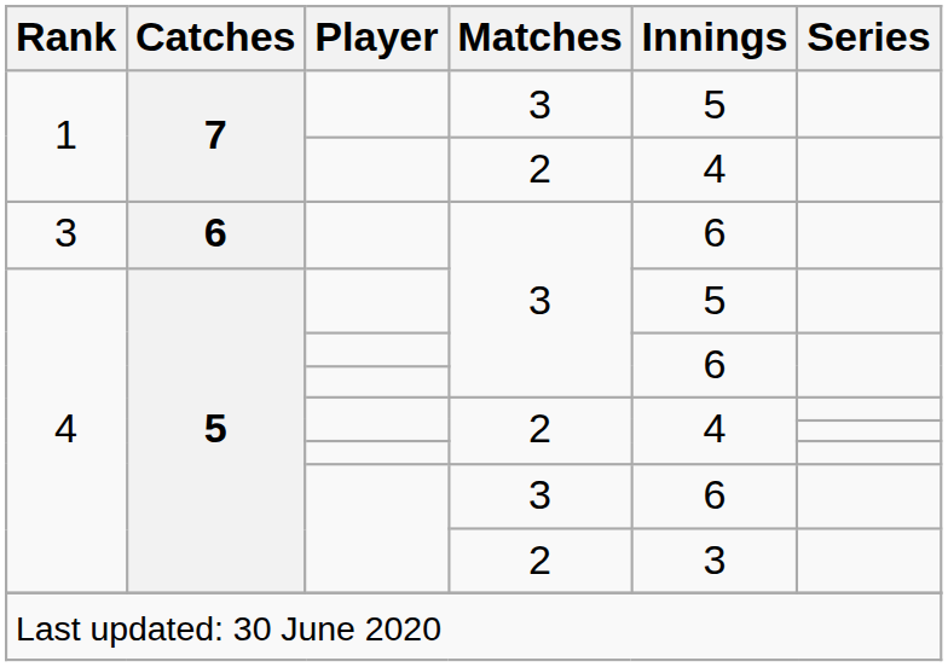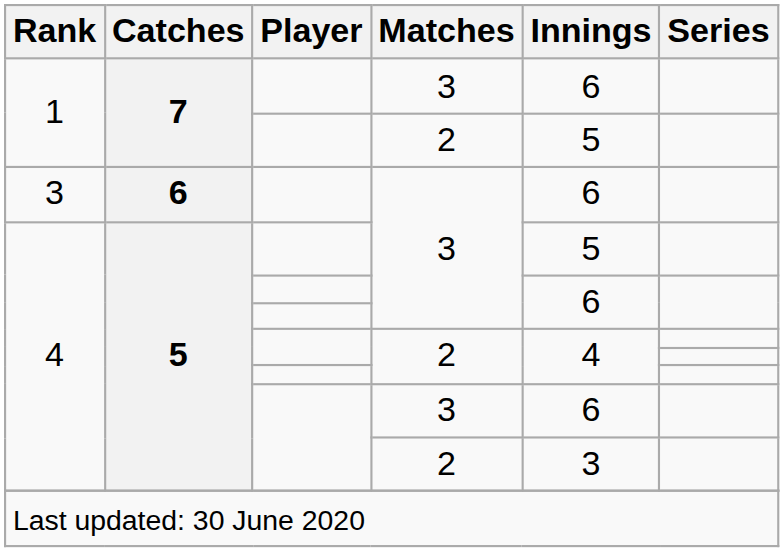 <table class="wikitable plainrowheaders sortable">
 <tr>
 <th scope=col>Rank</th>
 <th scope=col>Catches</th>
 <th scope=col>Player</th>
 <th scope=col>Matches</th>
 <th scope=col>Innings</th>
 <th scope=col>Series</th>
 </tr>
 <tr>
 <td align=center rowspan=2>1</td>
 <th scope=row style="text-align:center;" rowspan=2>7</th>
 <td></td>
 <td align=center>3</td>
-<td align=center>5</td>
+<td align=center>6</td>
 <td></td>
 </tr>
 <tr>
 <td></td>
 <td align=center>2</td>
-<td align=center>4</td>
+<td align=center>5</td>
 <td></td>
 </tr>
 <tr>
 <td align=center>3</td>
 <th scope=row style="text-align:center;">6</th>
 <td></td>
 <td align=center rowspan=4>3</td>
 <td align=center>6</td>
 <td></td>
 </tr>
 <tr>
 <td align=center rowspan=8>4</td>
 <th scope=row style="text-align:center;" rowspan=8>5</th>
 <td></td>
 <td align=center>5</td>
 <td></td>
 </tr>
 <tr>
 <td></td>
 <td align=center rowspan=2>6</td>
 <td rowspan=2></td>
 </tr>
 <tr>
 <td></td>
 </tr>
 <tr>
 <td rowspan=2></td>
 <td align=center rowspan=3>2</td>
 <td align=center rowspan=3>4</td>
 <td></td>
 </tr>
 <tr>
 <td></td>
 </tr>
 <tr>
 <td></td>
 <td></td>
 </tr>
 <tr>
 <td rowspan=2></td>
 <td align=center>3</td>
 <td align=center>6</td>
 <td></td>
 </tr>
 <tr>
 <td align=center>2</td>
 <td align=center>3</td>
 <td></td>
 </tr>
 <tr>
 </tr>
 <tr class=sortbottom>
 <td colspan=6><small>Last updated: 30 June 2020</small></td>
 </tr>
 </table>
